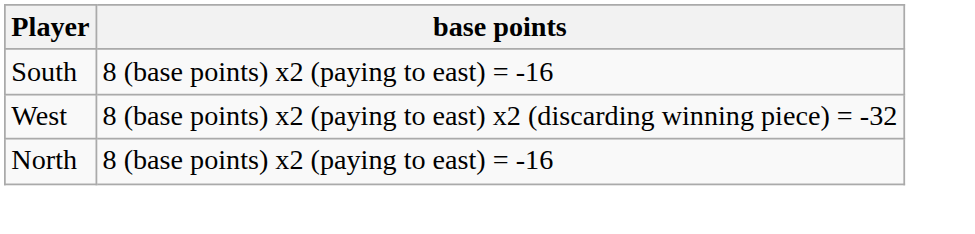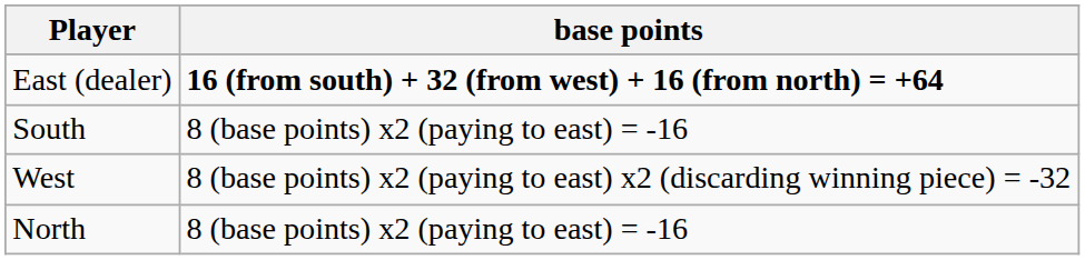 <table class="wikitable">
 <tr>
 <th>Player</th>
 <th>base points</th>
+</tr>
+<tr>
+<td>East (dealer)</td>
+<td><strong>16 (from south) + 32 (from west) + 16 (from north) = +64</strong></td>
 </tr>
 <tr>
 <td>South</td>
 <td>8 (base points) x2 (paying to east) = -16</td>
 </tr>
 <tr>
 <td>West</td>
 <td>8 (base points) x2 (paying to east) x2 (discarding winning piece) = -32</td>
 </tr>
 <tr>
 <td>North</td>
 <td>8 (base points) x2 (paying to east) = -16</td>
 </tr>
 </table>
